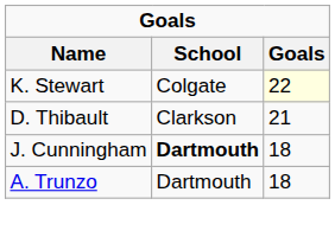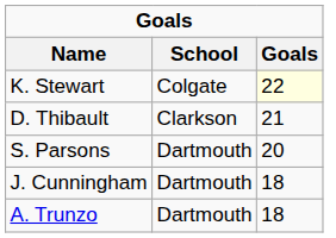 <table class="wikitable">
 <tr>
 <td colspan=3 style="text-align:center;"><strong>Goals</strong></td>
 </tr>
 <tr>
 <th>Name</th>
 <th>School</th>
 <th>Goals</th>
 </tr>
 <tr>
 <td>K. Stewart</td>
 <td>Colgate</td>
 <td style="background: lightyellow;">22</td>
 </tr>
 <tr>
 <td>D. Thibault</td>
 <td>Clarkson</td>
 <td>21</td>
 </tr>
 <tr>
+<td>S. Parsons</td>
+<td>Dartmouth</td>
+<td>20</td>
+</tr>
+<tr>
 <td>J. Cunningham</td>
-<td><strong>Dartmouth</strong></td>
+<td>Dartmouth</td>
 <td>18</td>
 </tr>
 <tr>
 <td><a href='#'>A. Trunzo</a></td>
 <td>Dartmouth</td>
 <td>18</td>
 </tr>
 </table>
